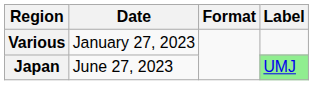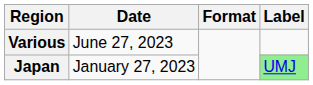 <table class="wikitable plainrowheaders">
 <tr>
 <th scope="col">Region</th>
 <th scope="col">Date</th>
 <th scope="col">Format</th>
 <th scope="col">Label</th>
 </tr>
 <tr>
 <th scope="row">Various</th>
-<td>January 27, 2023</td>
+<td>June 27, 2023</td>
 <td rowspan="2"></td>
 <td></td>
 </tr>
 <tr>
 <th scope="row">Japan</th>
-<td>June 27, 2023</td>
+<td>January 27, 2023</td>
 <td style="background: lightgreen;"><a href='#'>UMJ</a></td>
 </tr>
 </table>
